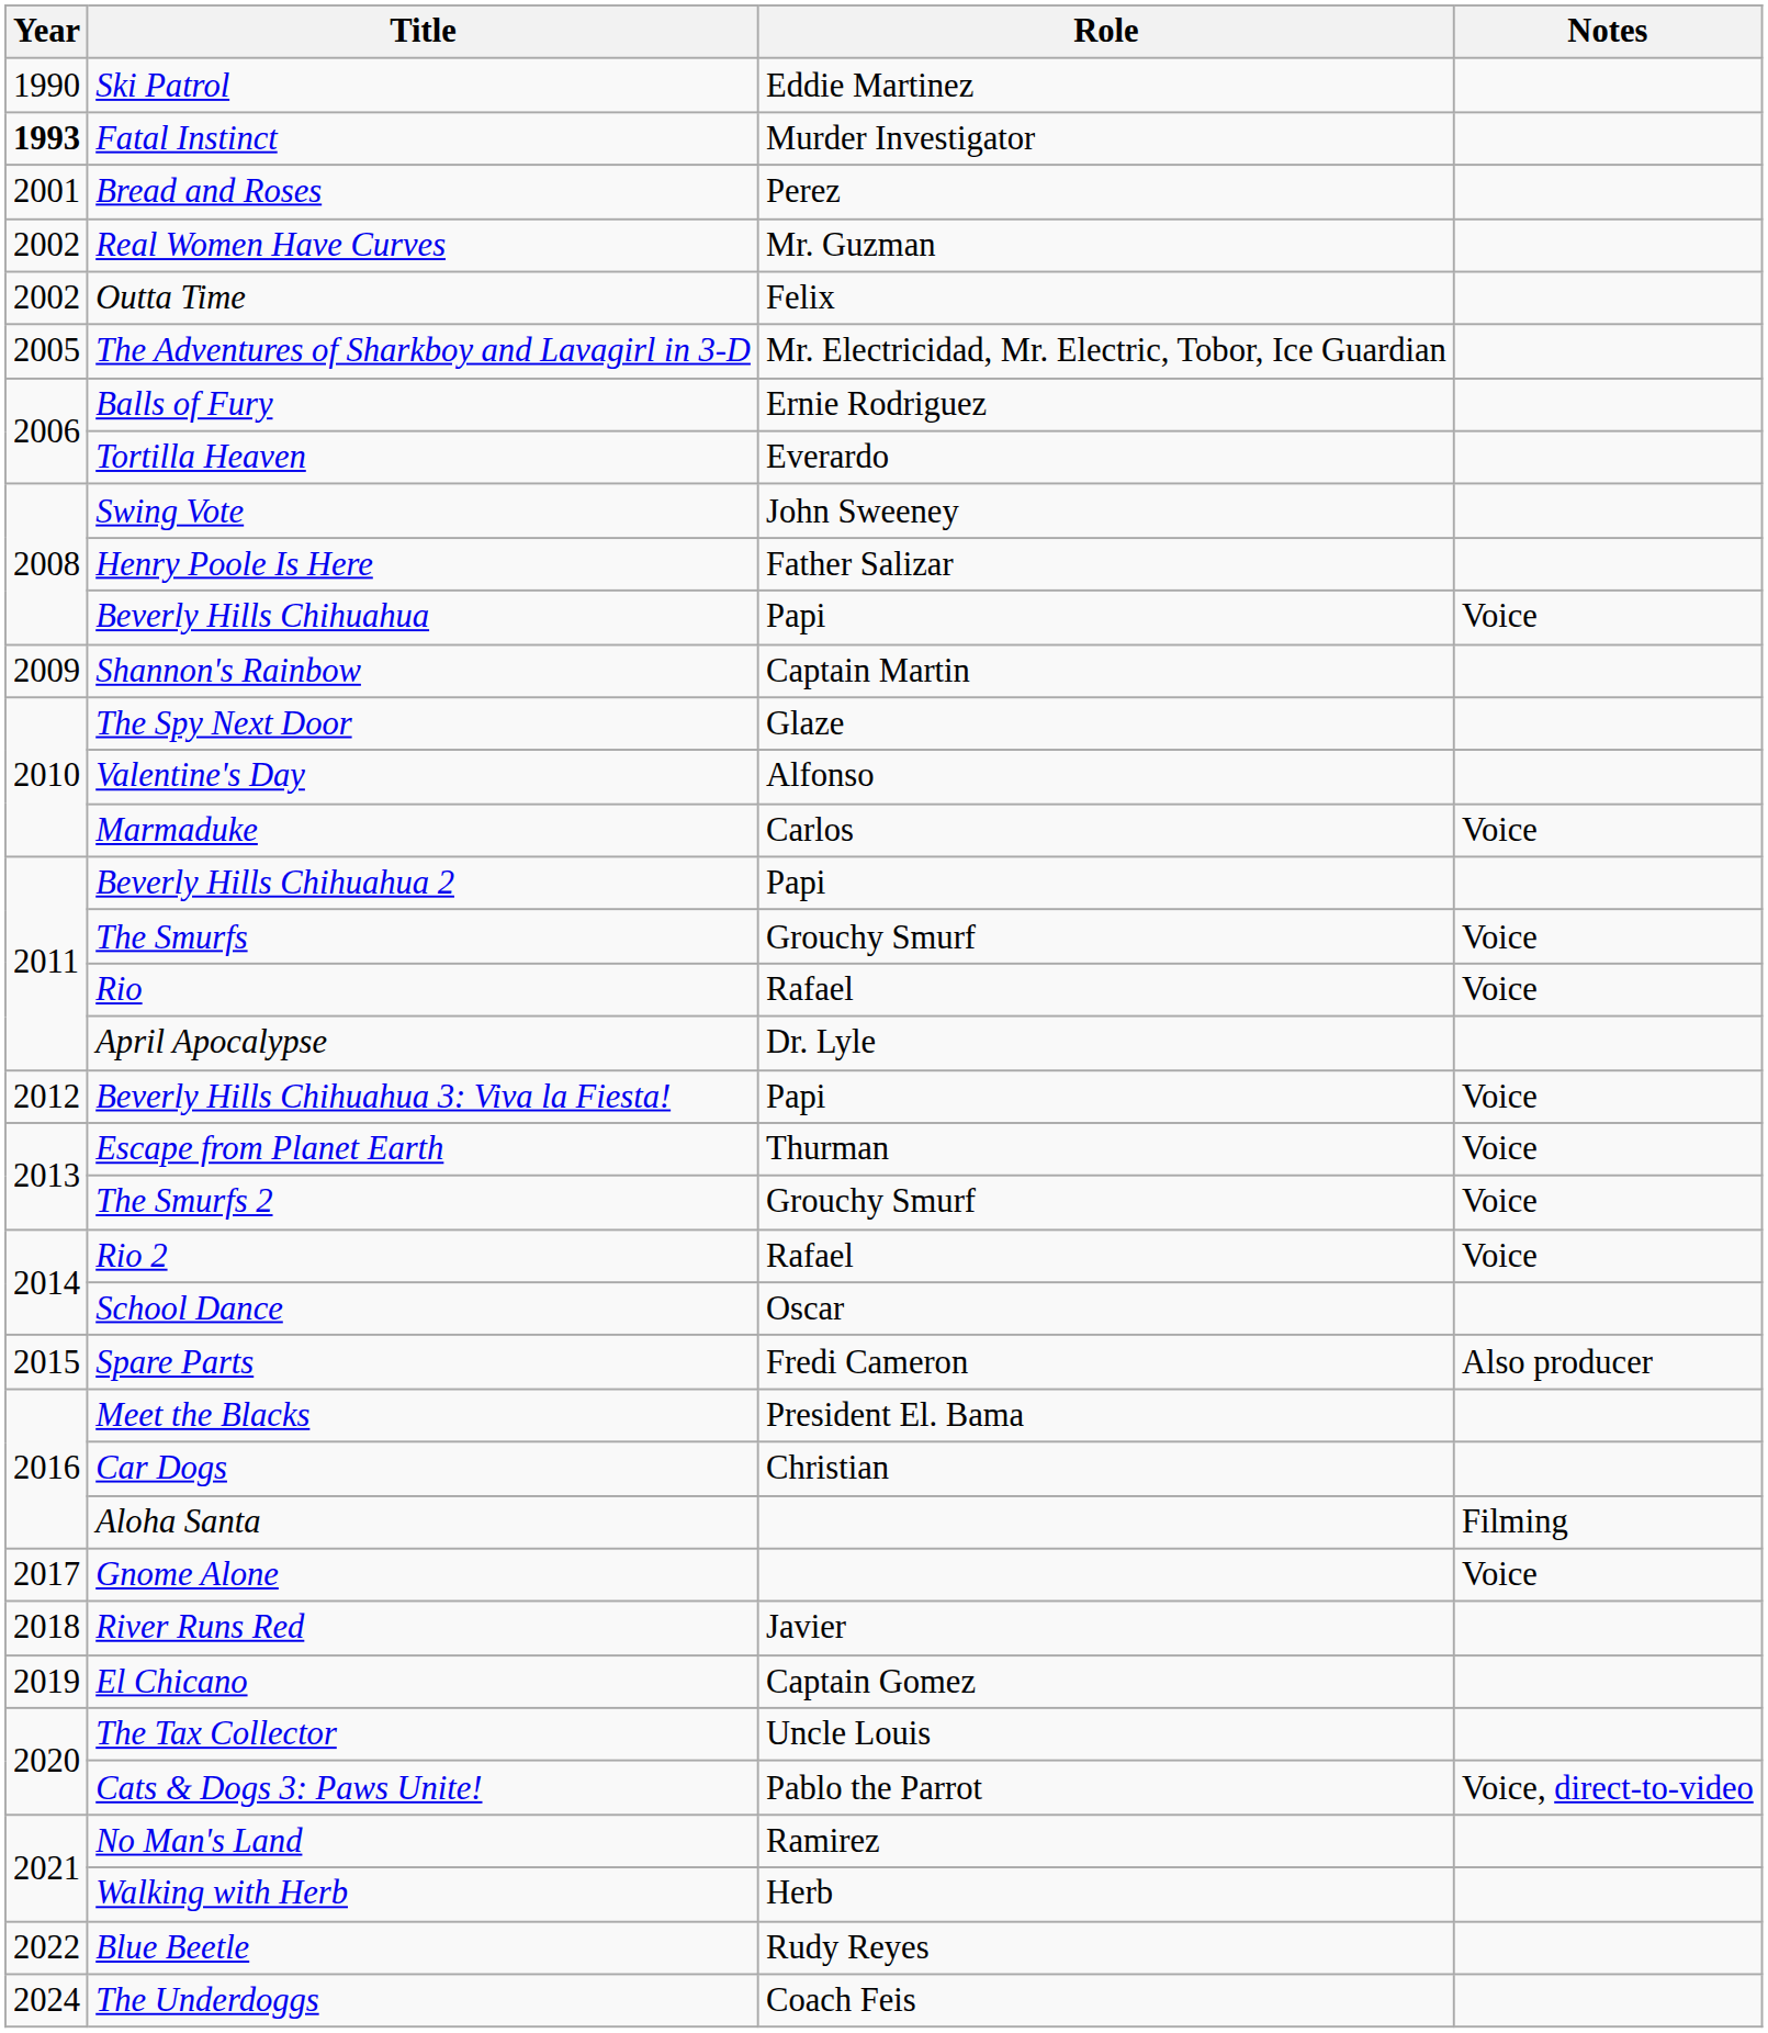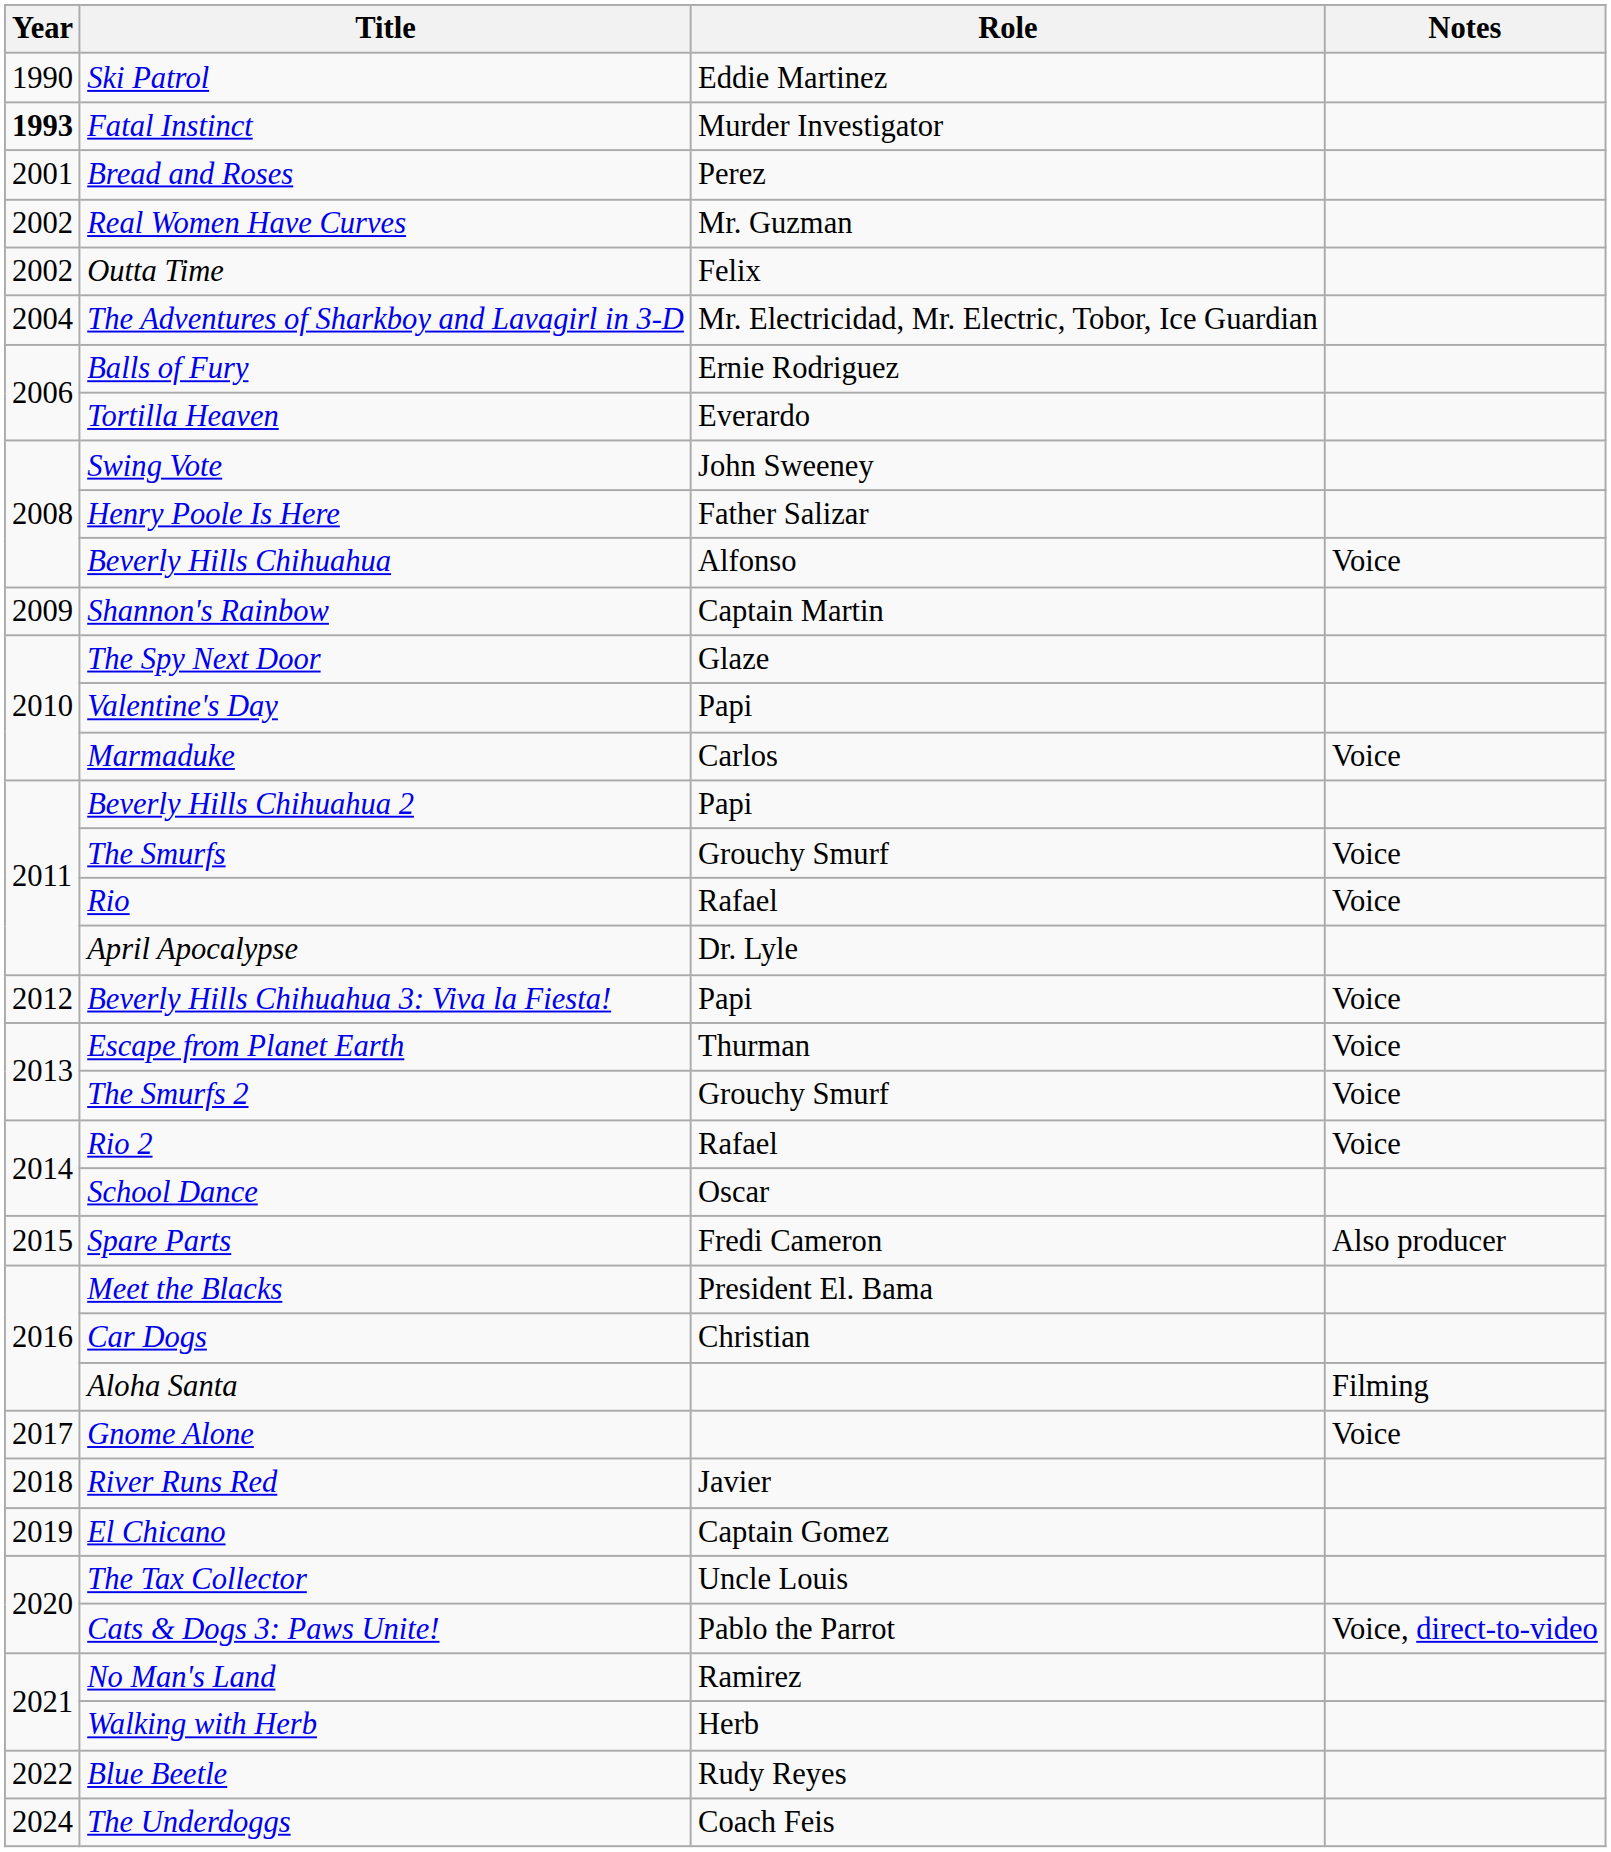 <table class="wikitable sortable">
 <tr>
 <th>Year</th>
 <th>Title</th>
 <th>Role</th>
 <th>Notes</th>
 </tr>
 <tr>
 <td>1990</td>
 <td><em><a href='#'>Ski Patrol</a></em></td>
 <td>Eddie Martinez</td>
 <td></td>
 </tr>
 <tr>
 <td><strong>1993</strong></td>
 <td><em><a href='#'>Fatal Instinct</a></em></td>
 <td>Murder Investigator</td>
 <td></td>
 </tr>
 <tr>
 <td>2001</td>
 <td><em><a href='#'>Bread and Roses</a></em></td>
 <td>Perez</td>
 <td></td>
 </tr>
 <tr>
 <td>2002</td>
 <td><em><a href='#'>Real Women Have Curves</a></em></td>
 <td>Mr. Guzman</td>
 <td></td>
 </tr>
 <tr>
 <td>2002</td>
 <td><em>Outta Time</em></td>
 <td>Felix</td>
 <td></td>
 </tr>
 <tr>
-<td>2005</td>
+<td>2004</td>
 <td><em><a href='#'>The Adventures of Sharkboy and Lavagirl in 3-D</a></em></td>
 <td>Mr. Electricidad, Mr. Electric, Tobor, Ice Guardian</td>
 <td></td>
 </tr>
 <tr>
 <td rowspan=2>2006</td>
 <td><em><a href='#'>Balls of Fury</a></em></td>
 <td>Ernie Rodriguez</td>
 <td></td>
 </tr>
 <tr>
 <td><em><a href='#'>Tortilla Heaven</a></em></td>
 <td>Everardo</td>
 <td></td>
 </tr>
 <tr>
 <td rowspan=3>2008</td>
 <td><em><a href='#'>Swing Vote</a></em></td>
 <td>John Sweeney</td>
 <td></td>
 </tr>
 <tr>
 <td><em><a href='#'>Henry Poole Is Here</a></em></td>
 <td>Father Salizar</td>
 <td></td>
 </tr>
 <tr>
 <td><em><a href='#'>Beverly Hills Chihuahua</a></em></td>
-<td>Papi</td>
+<td>Alfonso</td>
 <td>Voice</td>
 </tr>
 <tr>
 <td>2009</td>
 <td><em><a href='#'>Shannon's Rainbow</a></em></td>
 <td>Captain Martin</td>
 <td></td>
 </tr>
 <tr>
 <td rowspan=3>2010</td>
 <td><em><a href='#'>The Spy Next Door</a></em></td>
 <td>Glaze</td>
 <td></td>
 </tr>
 <tr>
 <td><em><a href='#'>Valentine's Day</a></em></td>
-<td>Alfonso</td>
+<td>Papi</td>
 <td></td>
 </tr>
 <tr>
 <td><em><a href='#'>Marmaduke</a></em></td>
 <td>Carlos</td>
 <td>Voice</td>
 </tr>
 <tr>
 <td rowspan=4>2011</td>
 <td><em><a href='#'>Beverly Hills Chihuahua 2</a></em></td>
 <td>Papi</td>
 <td></td>
 </tr>
 <tr>
 <td><em><a href='#'>The Smurfs</a></em></td>
 <td>Grouchy Smurf</td>
 <td>Voice</td>
 </tr>
 <tr>
 <td><em><a href='#'>Rio</a></em></td>
 <td>Rafael</td>
 <td>Voice</td>
 </tr>
 <tr>
 <td><em>April Apocalypse</em></td>
 <td>Dr. Lyle</td>
 <td></td>
 </tr>
 <tr>
 <td>2012</td>
 <td><em><a href='#'>Beverly Hills Chihuahua 3: Viva la Fiesta!</a></em></td>
 <td>Papi</td>
 <td>Voice</td>
 </tr>
 <tr>
 <td rowspan=2>2013</td>
 <td><em><a href='#'>Escape from Planet Earth</a></em></td>
 <td>Thurman</td>
 <td>Voice</td>
 </tr>
 <tr>
 <td><em><a href='#'>The Smurfs 2</a></em></td>
 <td>Grouchy Smurf</td>
 <td>Voice</td>
 </tr>
 <tr>
 <td rowspan=2>2014</td>
 <td><em><a href='#'>Rio 2</a></em></td>
 <td>Rafael</td>
 <td>Voice</td>
 </tr>
 <tr>
 <td><em><a href='#'>School Dance</a></em></td>
 <td>Oscar</td>
 <td></td>
 </tr>
 <tr>
 <td rowspan=1>2015</td>
 <td><em><a href='#'>Spare Parts</a></em></td>
 <td>Fredi Cameron</td>
 <td>Also producer</td>
 </tr>
 <tr>
 <td rowspan=3>2016</td>
 <td><em><a href='#'>Meet the Blacks</a></em></td>
 <td>President El. Bama</td>
 <td></td>
 </tr>
 <tr>
 <td><em><a href='#'>Car Dogs</a></em></td>
 <td>Christian</td>
 <td></td>
 </tr>
 <tr>
 <td><em>Aloha Santa</em></td>
 <td></td>
 <td>Filming</td>
 </tr>
 <tr>
 <td>2017</td>
 <td><em><a href='#'>Gnome Alone</a></em></td>
 <td></td>
 <td>Voice</td>
 </tr>
 <tr>
 <td>2018</td>
 <td><em><a href='#'>River Runs Red</a></em></td>
 <td>Javier</td>
 <td></td>
 </tr>
 <tr>
 <td>2019</td>
 <td><em><a href='#'>El Chicano</a></em></td>
 <td>Captain Gomez</td>
 <td></td>
 </tr>
 <tr>
 <td rowspan=2>2020</td>
 <td><em><a href='#'>The Tax Collector</a></em></td>
 <td>Uncle Louis</td>
 <td></td>
 </tr>
 <tr>
 <td><em><a href='#'>Cats & Dogs 3: Paws Unite!</a></em></td>
 <td>Pablo the Parrot</td>
 <td>Voice, <a href='#'>direct-to-video</a></td>
 </tr>
 <tr>
 <td rowspan=2>2021</td>
 <td><em><a href='#'>No Man's Land</a></em></td>
 <td>Ramirez</td>
 <td></td>
 </tr>
 <tr>
 <td><em><a href='#'>Walking with Herb</a></em></td>
 <td>Herb</td>
 <td></td>
 </tr>
 <tr>
 <td>2022</td>
 <td><em><a href='#'>Blue Beetle</a></em></td>
 <td>Rudy Reyes</td>
 <td></td>
 </tr>
 <tr>
 <td>2024</td>
 <td><em><a href='#'>The Underdoggs</a></em></td>
 <td>Coach Feis</td>
 <td></td>
 </tr>
 </table>
